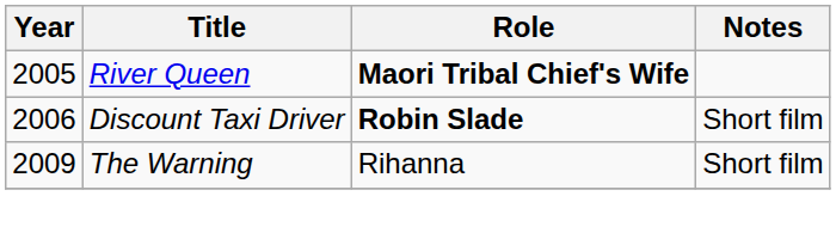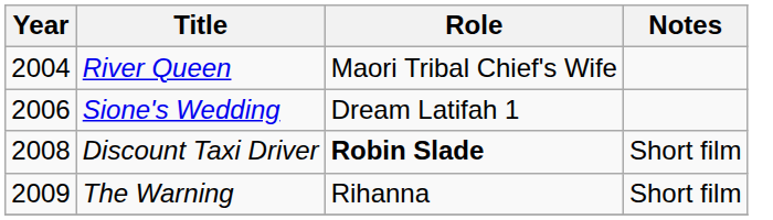 <table class="wikitable sortable">
 <tr>
 <th>Year</th>
 <th>Title</th>
 <th>Role</th>
 <th class="unsortable">Notes</th>
 </tr>
 <tr>
-<td>2005</td>
+<td>2004</td>
 <td><em><a href='#'>River Queen</a></em></td>
-<td><strong>Maori Tribal Chief's Wife</strong></td>
+<td>Maori Tribal Chief's Wife</td>
 <td></td>
 </tr>
 <tr>
 <td>2006</td>
+<td><em><a href='#'>Sione's Wedding</a></em></td>
+<td>Dream Latifah 1</td>
+<td></td>
+</tr>
+<tr>
+<td>2008</td>
 <td><em>Discount Taxi Driver</em></td>
 <td><strong>Robin Slade</strong></td>
 <td>Short film</td>
 </tr>
 <tr>
 <td>2009</td>
 <td><em>The Warning</em></td>
 <td>Rihanna</td>
 <td>Short film</td>
 </tr>
 <tr>
 </tr>
 </table>
